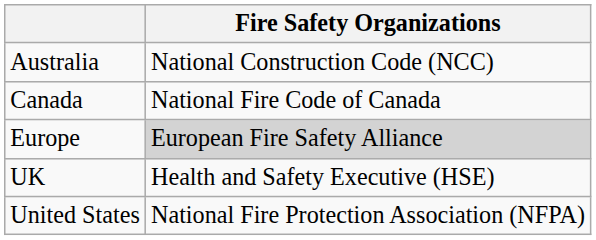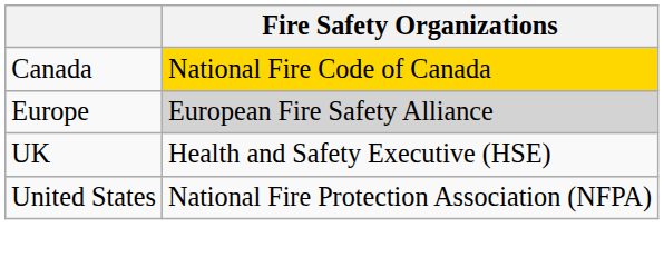 <table class="wikitable">
 <tr>
 <th></th>
 <th>Fire Safety Organizations</th>
 </tr>
 <tr>
-<td>Australia</td>
-<td>National Construction Code (NCC)</td>
-</tr>
-<tr>
 <td>Canada</td>
-<td>National Fire Code of Canada</td>
+<td style="background: gold;">National Fire Code of Canada</td>
 </tr>
 <tr>
 <td>Europe</td>
 <td style="background: lightgrey;">European Fire Safety Alliance</td>
 </tr>
 <tr>
 <td>UK</td>
 <td>Health and Safety Executive (HSE)</td>
 </tr>
 <tr>
 <td>United States</td>
 <td>National Fire Protection Association (NFPA)</td>
 </tr>
 </table>
